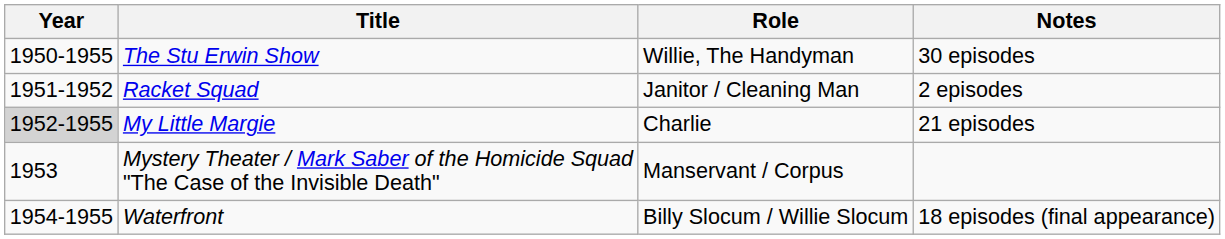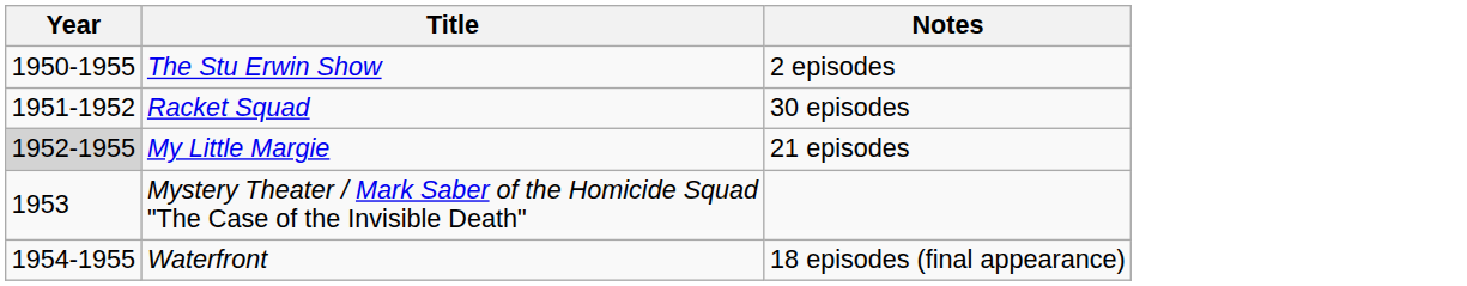 <table class="wikitable sortable">
 <tr>
 <th>Year</th>
 <th>Title</th>
-<th>Role</th>
 <th class="unsortable">Notes</th>
 </tr>
 <tr>
 <td>1950-1955</td>
 <td><em><a href='#'>The Stu Erwin Show</a></em></td>
-<td>Willie, The Handyman</td>
-<td>30 episodes</td>
+<td>2 episodes</td>
 </tr>
 <tr>
 <td>1951-1952</td>
 <td><em><a href='#'>Racket Squad</a></em></td>
-<td>Janitor / Cleaning Man</td>
-<td>2 episodes</td>
+<td>30 episodes</td>
 </tr>
 <tr>
 <td style="background: lightgrey;">1952-1955</td>
 <td><em><a href='#'>My Little Margie</a></em></td>
-<td>Charlie</td>
 <td>21 episodes</td>
 </tr>
 <tr>
 <td>1953</td>
 <td><em>Mystery Theater / <a href='#'>Mark Saber</a> of the Homicide Squad</em><br> "The Case of the Invisible Death"</td>
-<td>Manservant / Corpus</td>
 <td></td>
 </tr>
 <tr>
 <td>1954-1955</td>
 <td><em>Waterfront</em></td>
-<td>Billy Slocum / Willie Slocum</td>
 <td>18 episodes (final appearance)</td>
 </tr>
 </table>
